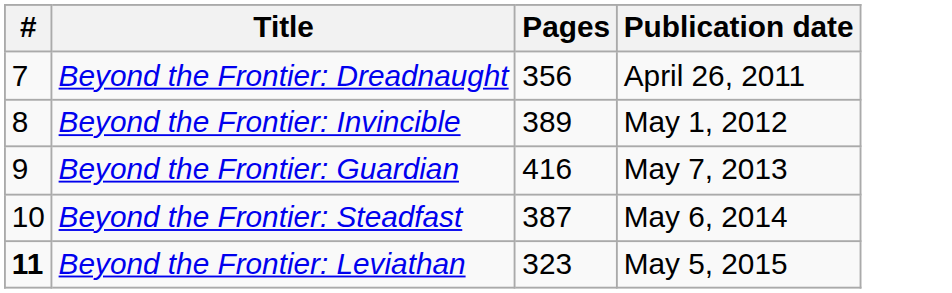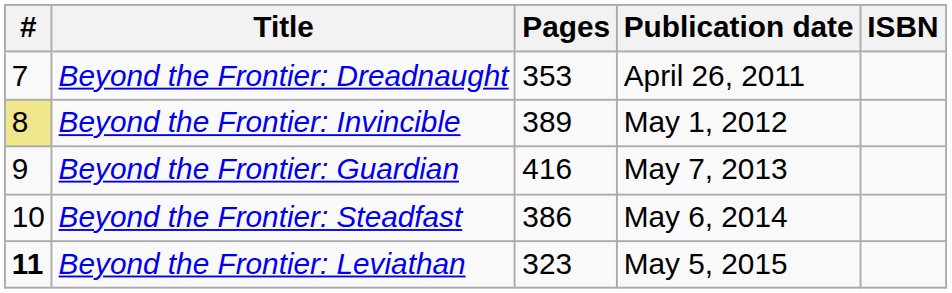 <table class="wikitable sortable">
 <tr>
 <th>#</th>
 <th>Title</th>
 <th>Pages</th>
 <th>Publication date</th>
+<th>ISBN</th>
 </tr>
 <tr>
 <td>7</td>
 <td><em><a href='#'>Beyond the Frontier: Dreadnaught</a></em></td>
-<td>356</td>
+<td>353</td>
 <td>April 26, 2011</td>
+<td></td>
 </tr>
 <tr>
-<td>8</td>
+<td style="background: khaki;">8</td>
 <td><em><a href='#'>Beyond the Frontier: Invincible</a></em></td>
 <td>389</td>
 <td>May 1, 2012</td>
+<td></td>
 </tr>
 <tr>
 <td>9</td>
 <td><em><a href='#'>Beyond the Frontier: Guardian</a></em></td>
 <td>416</td>
 <td>May 7, 2013</td>
+<td></td>
 </tr>
 <tr>
 <td>10</td>
 <td><em><a href='#'>Beyond the Frontier: Steadfast</a></em></td>
-<td>387</td>
+<td>386</td>
 <td>May 6, 2014</td>
+<td></td>
 </tr>
 <tr>
 <td><strong>11</strong></td>
 <td><em><a href='#'>Beyond the Frontier: Leviathan</a></em></td>
 <td>323</td>
 <td>May 5, 2015</td>
+<td></td>
 </tr>
 </table>
